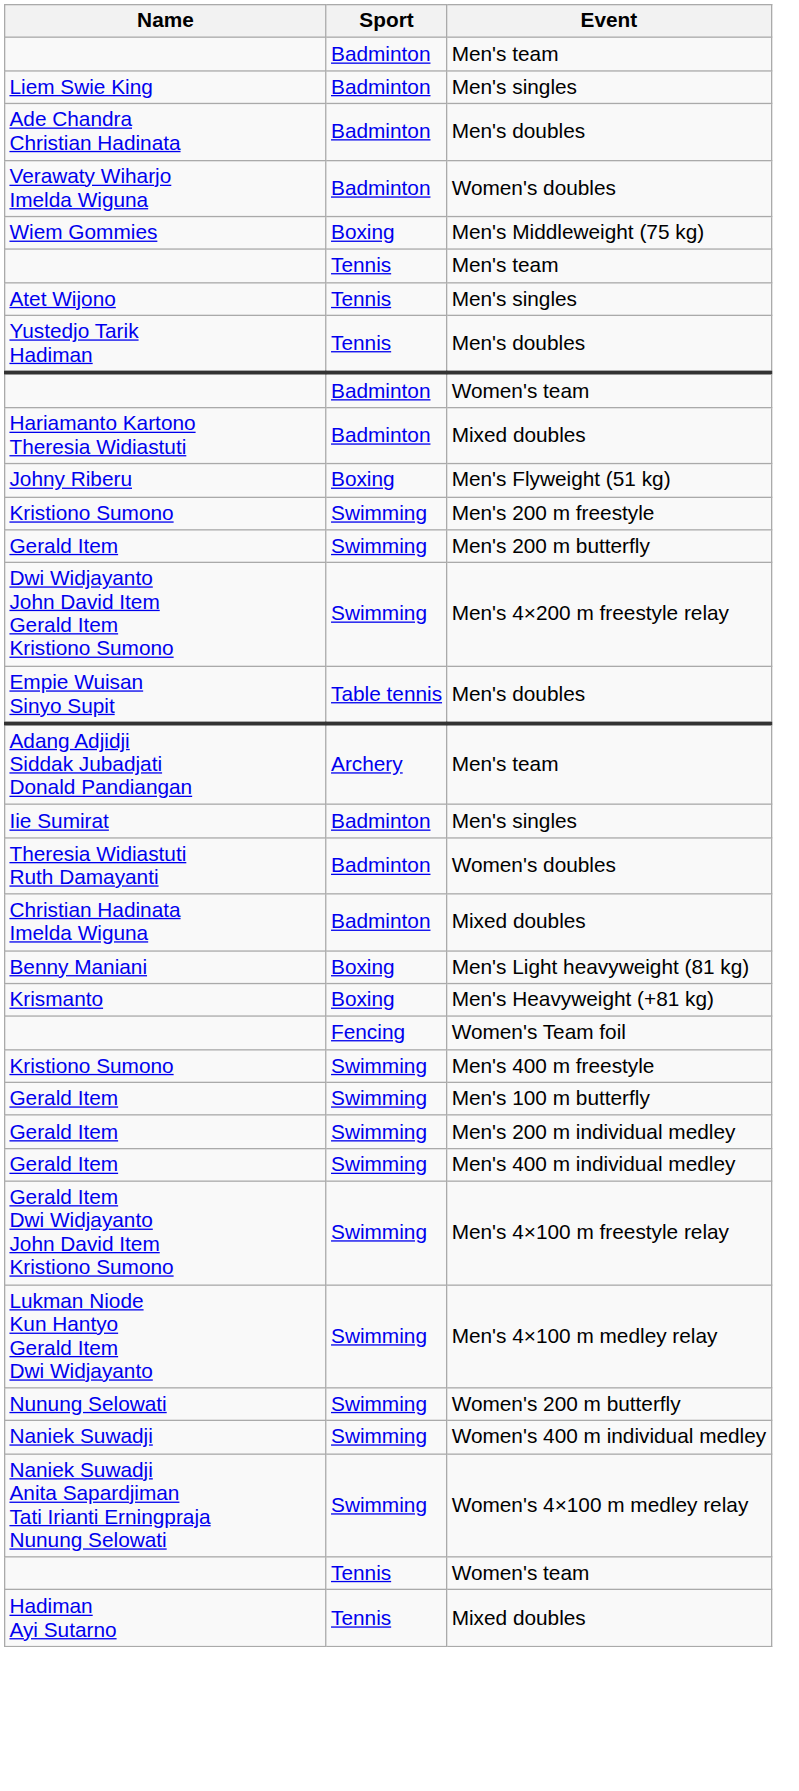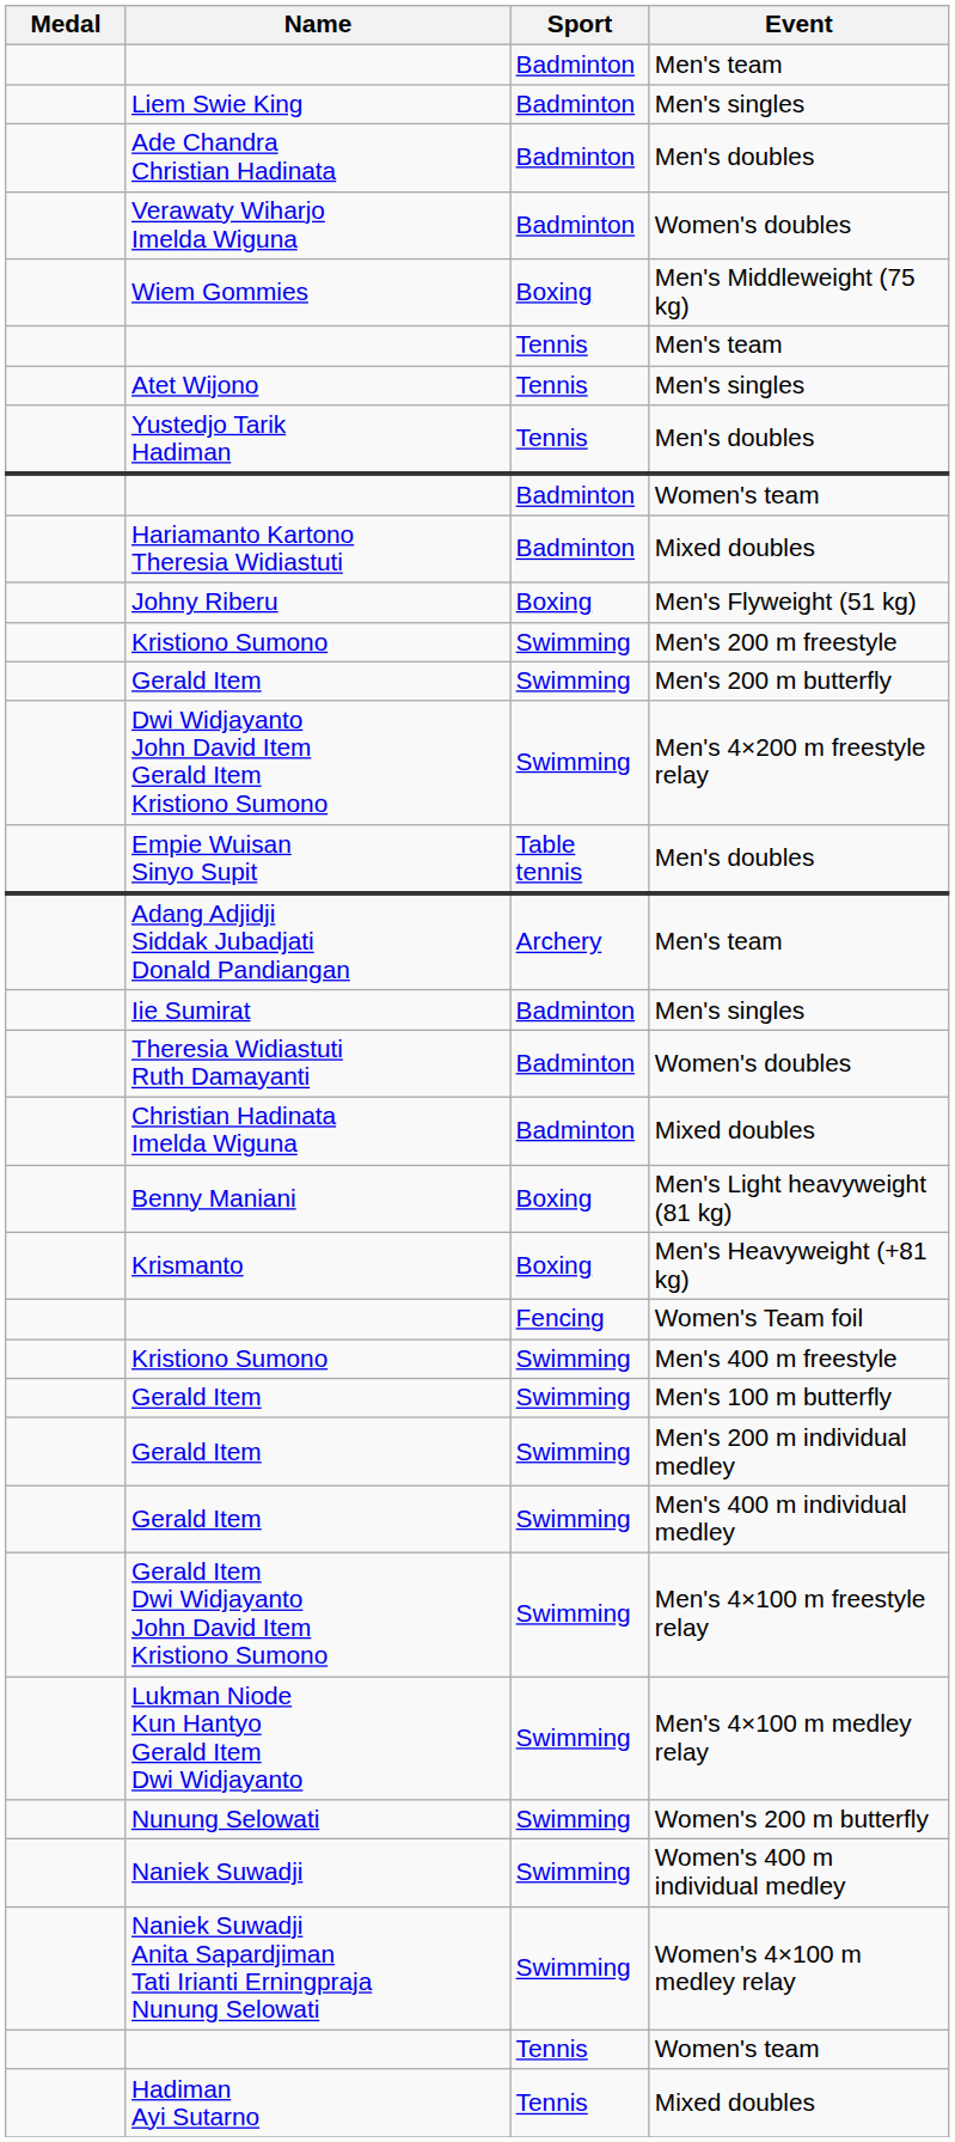 <table class="wikitable sortable" style="text-align:left;">
 <tr>
+<th width="70">Medal</th>
 <th width="240">Name</th>
 <th>Sport</th>
 <th>Event</th>
 </tr>
 <tr>
 <td></td>
+<td></td>
 <td> <a href='#'>Badminton</a></td>
 <td>Men's team</td>
 </tr>
 <tr>
+<td></td>
 <td><a href='#'>Liem Swie King</a></td>
 <td> <a href='#'>Badminton</a></td>
 <td>Men's singles</td>
 </tr>
 <tr>
+<td></td>
 <td><a href='#'>Ade Chandra</a><br><a href='#'>Christian Hadinata</a></td>
 <td> <a href='#'>Badminton</a></td>
 <td>Men's doubles</td>
 </tr>
 <tr>
+<td></td>
 <td><a href='#'>Verawaty Wiharjo</a><br><a href='#'>Imelda Wiguna</a></td>
 <td> <a href='#'>Badminton</a></td>
 <td>Women's doubles</td>
 </tr>
 <tr>
+<td></td>
 <td><a href='#'>Wiem Gommies</a></td>
 <td> <a href='#'>Boxing</a></td>
 <td>Men's Middleweight (75 kg)</td>
 </tr>
 <tr>
 <td></td>
+<td></td>
 <td> <a href='#'>Tennis</a></td>
 <td>Men's team</td>
 </tr>
 <tr>
+<td></td>
 <td><a href='#'>Atet Wijono</a></td>
 <td> <a href='#'>Tennis</a></td>
 <td>Men's singles</td>
 </tr>
 <tr>
+<td></td>
 <td><a href='#'>Yustedjo Tarik</a><br><a href='#'>Hadiman</a></td>
 <td> <a href='#'>Tennis</a></td>
 <td>Men's doubles</td>
 </tr>
 <tr style="border-top: 3px solid #333333;">
 <td></td>
+<td></td>
 <td><a href='#'>Badminton</a></td>
 <td>Women's team</td>
 </tr>
 <tr>
+<td></td>
 <td><a href='#'>Hariamanto Kartono</a><br><a href='#'>Theresia Widiastuti</a></td>
 <td> <a href='#'>Badminton</a></td>
 <td>Mixed doubles</td>
 </tr>
 <tr>
+<td></td>
 <td><a href='#'>Johny Riberu</a></td>
 <td> <a href='#'>Boxing</a></td>
 <td>Men's Flyweight (51 kg)</td>
 </tr>
 <tr>
+<td></td>
 <td><a href='#'>Kristiono Sumono</a></td>
 <td> <a href='#'>Swimming</a></td>
 <td>Men's 200 m freestyle</td>
 </tr>
 <tr>
+<td></td>
 <td><a href='#'>Gerald Item</a></td>
 <td> <a href='#'>Swimming</a></td>
 <td>Men's 200 m butterfly</td>
 </tr>
 <tr>
+<td></td>
 <td><a href='#'>Dwi Widjayanto</a><br><a href='#'>John David Item</a><br><a href='#'>Gerald Item</a><br><a href='#'>Kristiono Sumono</a></td>
 <td> <a href='#'>Swimming</a></td>
 <td>Men's 4×200 m freestyle relay</td>
 </tr>
 <tr>
+<td></td>
 <td><a href='#'>Empie Wuisan</a><br><a href='#'>Sinyo Supit</a></td>
 <td> <a href='#'>Table tennis</a></td>
 <td>Men's doubles</td>
 </tr>
 <tr style="border-top: 3px solid #333333;">
+<td></td>
 <td><a href='#'>Adang Adjidji</a><br><a href='#'>Siddak Jubadjati</a><br><a href='#'>Donald Pandiangan</a></td>
 <td> <a href='#'>Archery</a></td>
 <td>Men's team</td>
 </tr>
 <tr>
+<td></td>
 <td><a href='#'>Iie Sumirat</a></td>
 <td> <a href='#'>Badminton</a></td>
 <td>Men's singles</td>
 </tr>
 <tr>
+<td></td>
 <td><a href='#'>Theresia Widiastuti</a><br><a href='#'>Ruth Damayanti</a></td>
 <td> <a href='#'>Badminton</a></td>
 <td>Women's doubles</td>
 </tr>
 <tr>
+<td></td>
 <td><a href='#'>Christian Hadinata</a><br><a href='#'>Imelda Wiguna</a></td>
 <td> <a href='#'>Badminton</a></td>
 <td>Mixed doubles</td>
 </tr>
 <tr>
+<td></td>
 <td><a href='#'>Benny Maniani</a></td>
 <td> <a href='#'>Boxing</a></td>
 <td>Men's Light heavyweight (81 kg)</td>
 </tr>
 <tr>
+<td></td>
 <td><a href='#'>Krismanto</a></td>
 <td> <a href='#'>Boxing</a></td>
 <td>Men's Heavyweight (+81 kg)</td>
 </tr>
 <tr>
 <td></td>
+<td></td>
 <td> <a href='#'>Fencing</a></td>
 <td>Women's Team foil</td>
 </tr>
 <tr>
+<td></td>
 <td><a href='#'>Kristiono Sumono</a></td>
 <td> <a href='#'>Swimming</a></td>
 <td>Men's 400 m freestyle</td>
 </tr>
 <tr>
+<td></td>
 <td><a href='#'>Gerald Item</a></td>
 <td> <a href='#'>Swimming</a></td>
 <td>Men's 100 m butterfly</td>
 </tr>
 <tr>
+<td></td>
 <td><a href='#'>Gerald Item</a></td>
 <td> <a href='#'>Swimming</a></td>
 <td>Men's 200 m individual medley</td>
 </tr>
 <tr>
+<td></td>
 <td><a href='#'>Gerald Item</a></td>
 <td> <a href='#'>Swimming</a></td>
 <td>Men's 400 m individual medley</td>
 </tr>
 <tr>
+<td></td>
 <td><a href='#'>Gerald Item</a><br><a href='#'>Dwi Widjayanto</a><br><a href='#'>John David Item</a><br><a href='#'>Kristiono Sumono</a></td>
 <td> <a href='#'>Swimming</a></td>
 <td>Men's 4×100 m freestyle relay</td>
 </tr>
 <tr>
+<td></td>
 <td><a href='#'>Lukman Niode</a><br><a href='#'>Kun Hantyo</a><br><a href='#'>Gerald Item</a><br><a href='#'>Dwi Widjayanto</a></td>
 <td> <a href='#'>Swimming</a></td>
 <td>Men's 4×100 m medley relay</td>
 </tr>
 <tr>
+<td></td>
 <td><a href='#'>Nunung Selowati</a></td>
 <td> <a href='#'>Swimming</a></td>
 <td>Women's 200 m butterfly</td>
 </tr>
 <tr>
+<td></td>
 <td><a href='#'>Naniek Suwadji</a></td>
 <td> <a href='#'>Swimming</a></td>
 <td>Women's 400 m individual medley</td>
 </tr>
 <tr>
+<td></td>
 <td><a href='#'>Naniek Suwadji</a><br><a href='#'>Anita Sapardjiman</a><br><a href='#'>Tati Irianti Erningpraja</a><br><a href='#'>Nunung Selowati</a></td>
 <td> <a href='#'>Swimming</a></td>
 <td>Women's 4×100 m medley relay</td>
 </tr>
 <tr>
 <td></td>
+<td></td>
 <td>  <a href='#'>Tennis</a></td>
 <td>Women's team</td>
 </tr>
 <tr>
+<td></td>
 <td><a href='#'>Hadiman</a><br><a href='#'>Ayi Sutarno</a></td>
 <td> <a href='#'>Tennis</a></td>
 <td>Mixed doubles</td>
 </tr>
 </table>
